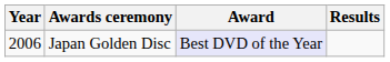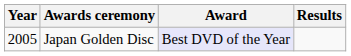 <table class="wikitable">
 <tr>
 <th>Year</th>
 <th>Awards ceremony</th>
 <th>Award</th>
 <th>Results</th>
 </tr>
 <tr>
-<td>2006</td>
+<td>2005</td>
 <td>Japan Golden Disc</td>
 <td style="background: lavender;">Best DVD of the Year</td>
 <td></td>
 </tr>
 </table>
